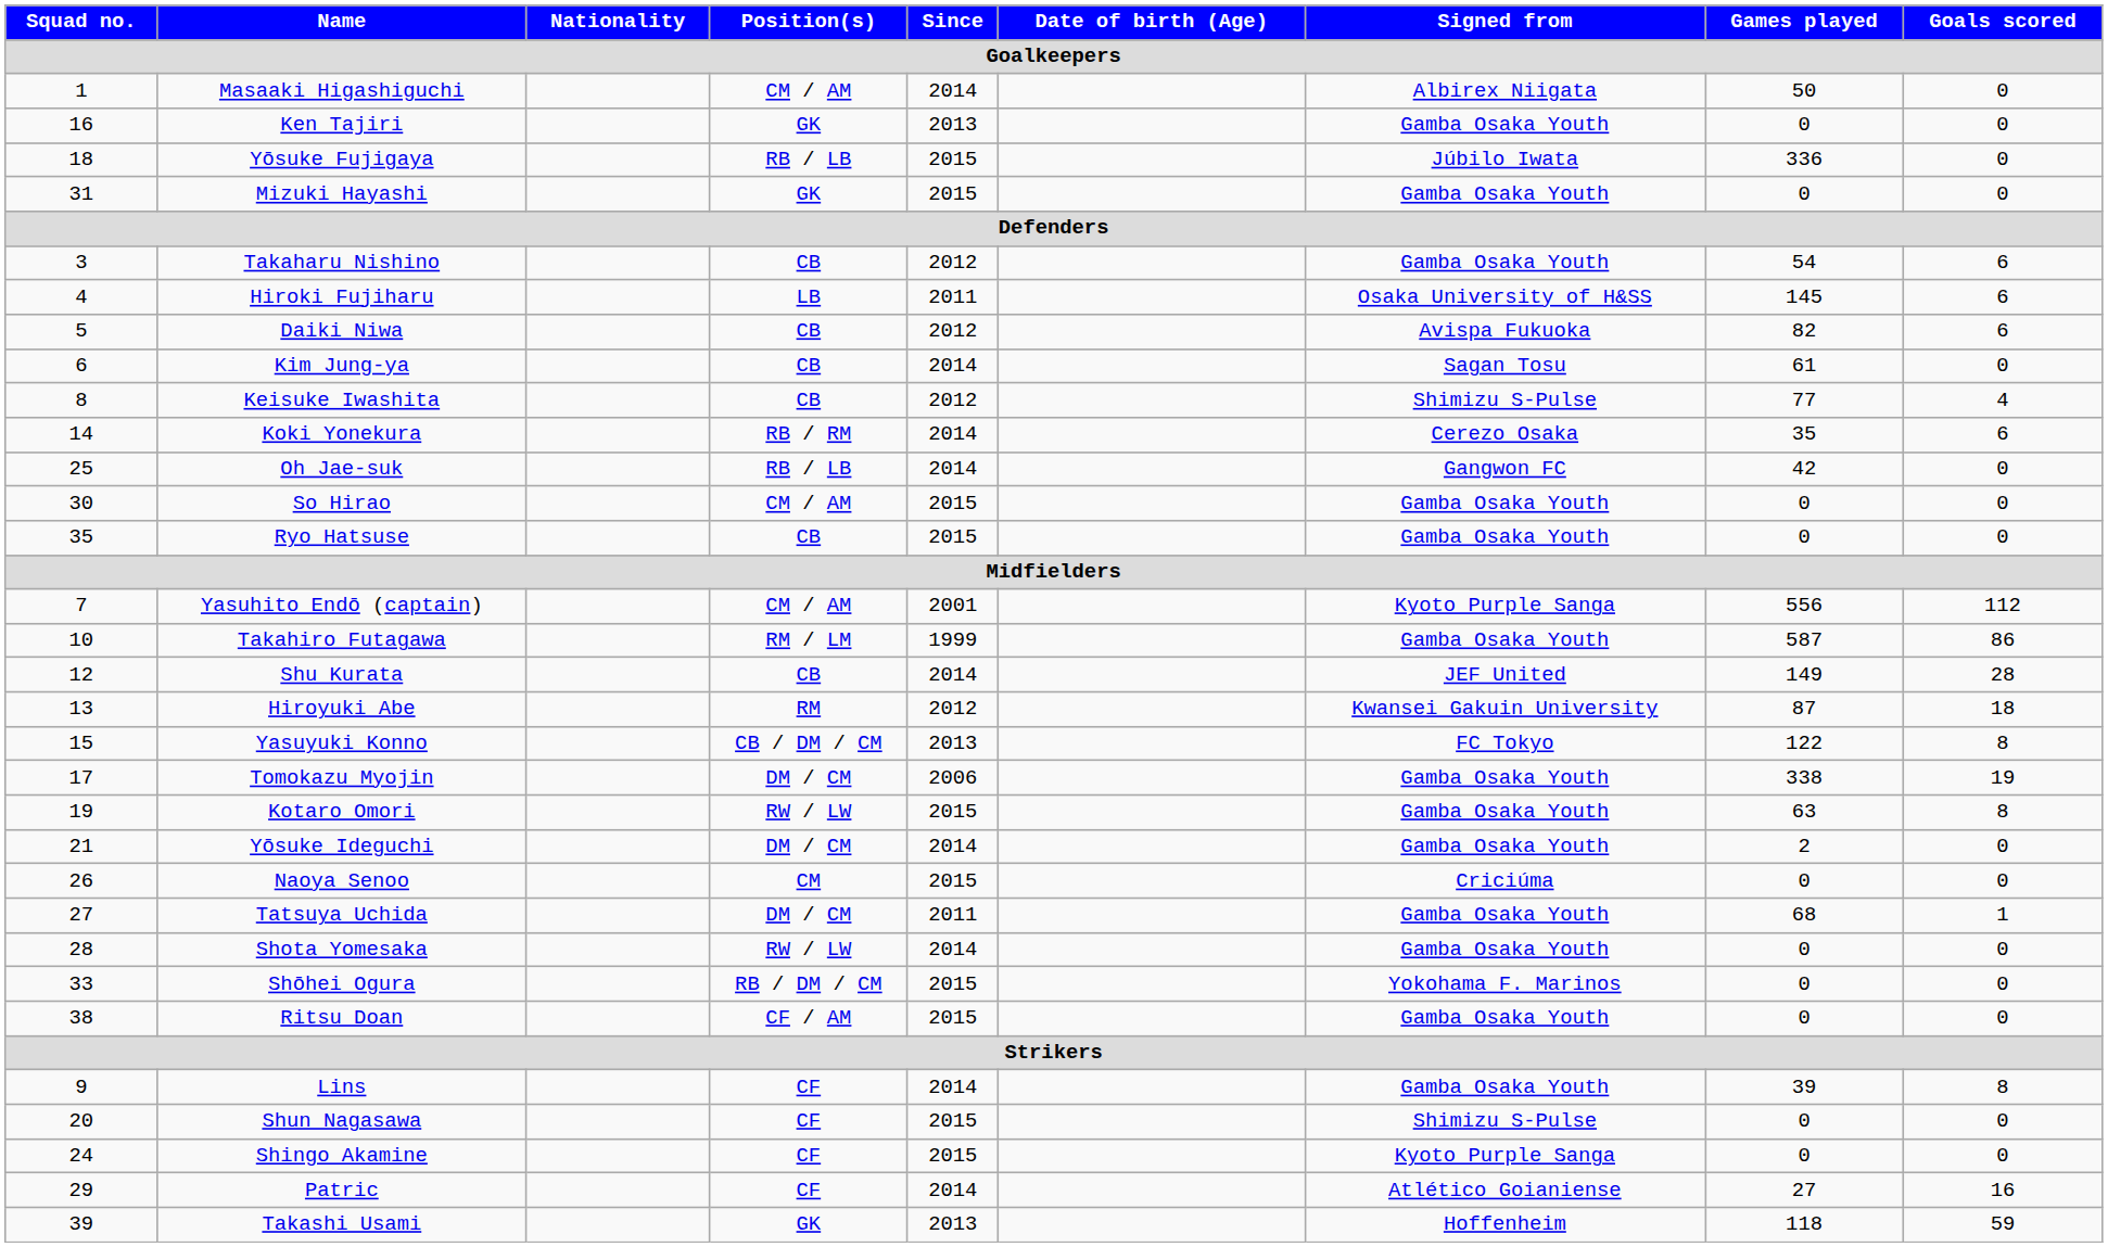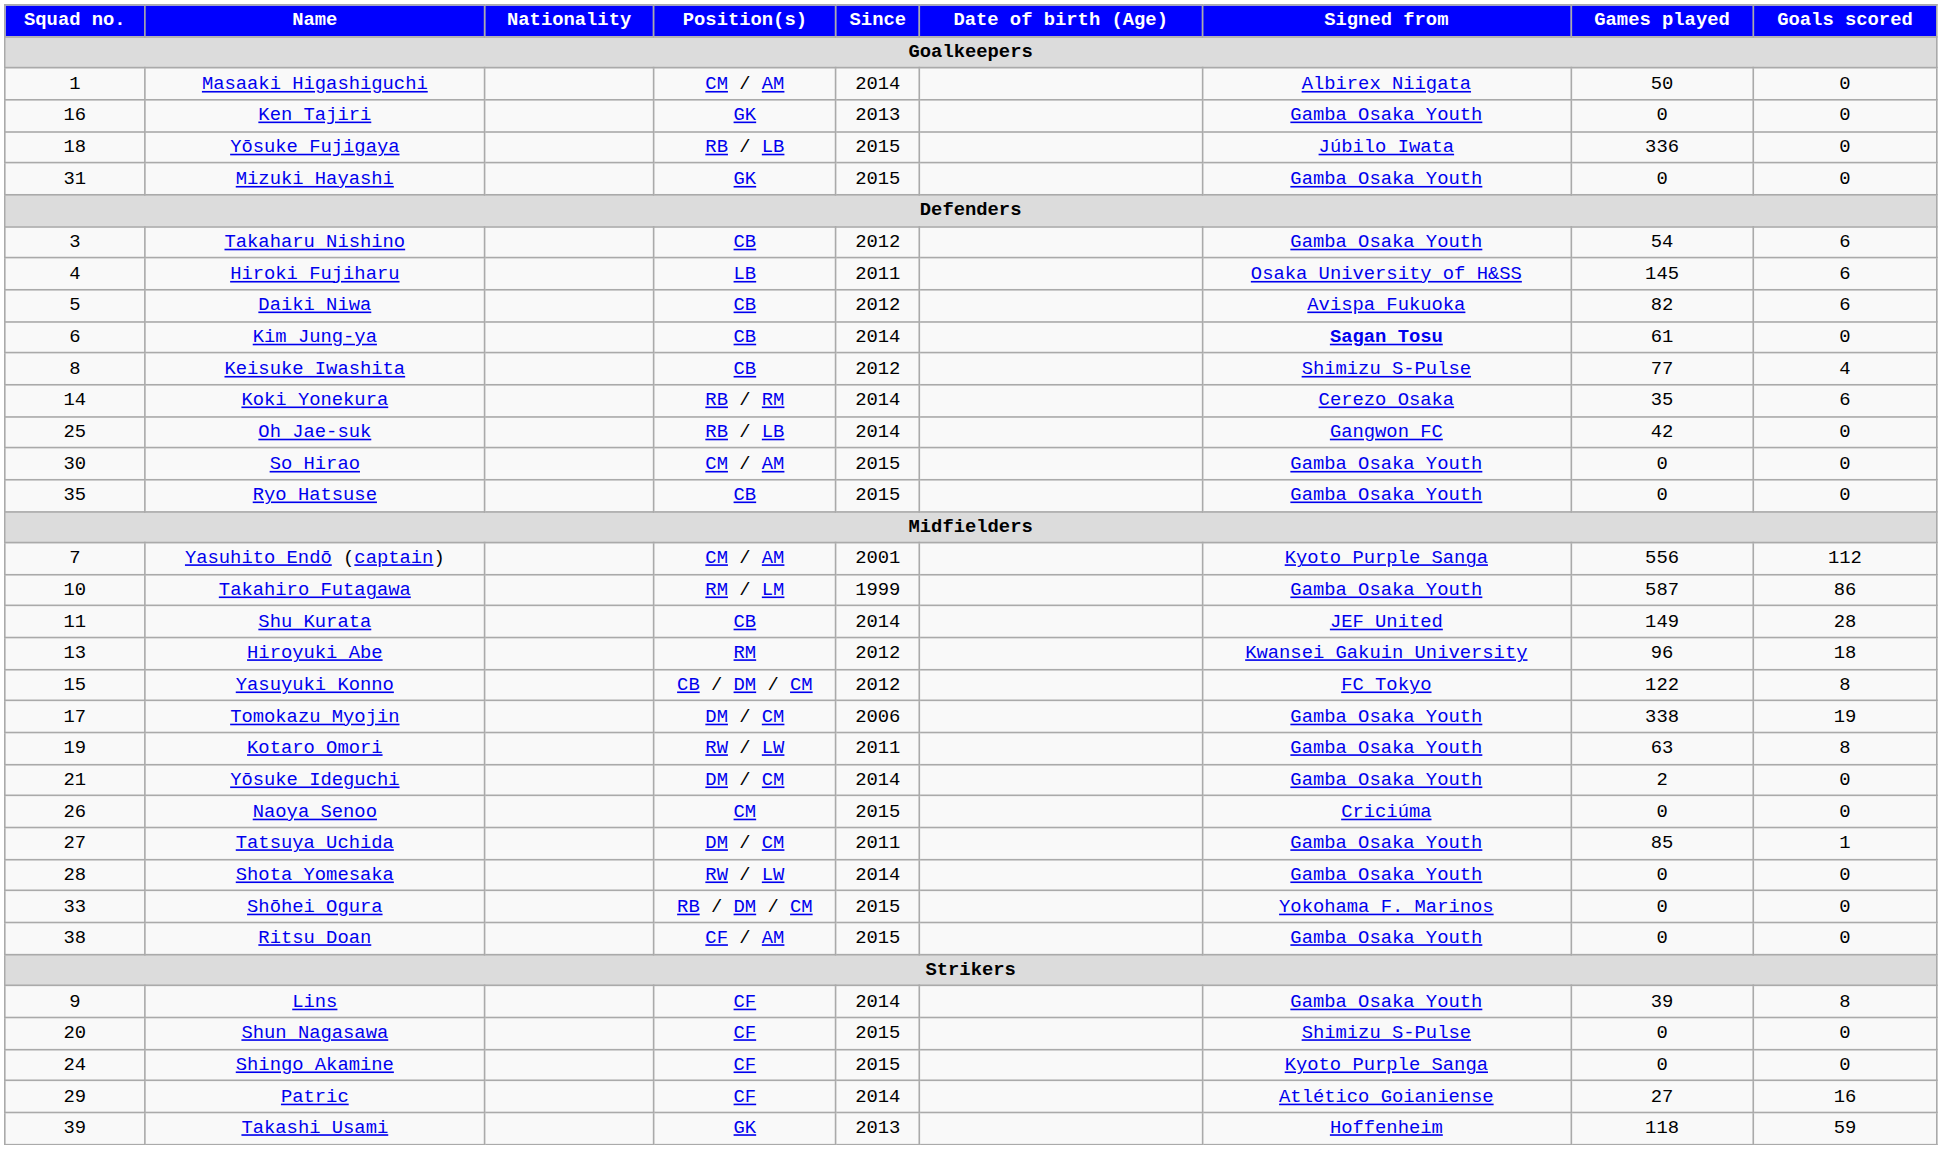 <table class="wikitable" style="text-align:center; font-size:90%; width:95%;">
 <tr>
 <th style="background:#00f; color:white; text-align:center;">Squad no.</th>
 <th style="background:#00f; color:white; text-align:center;">Name</th>
 <th style="background:#00f; color:white; text-align:center;">Nationality</th>
 <th style="background:#00f; color:white; text-align:center;">Position(s)</th>
 <th style="background:#00f; color:white; text-align:center;">Since</th>
 <th style="background:#00f; color:white; text-align:center;">Date of birth (Age)</th>
 <th style="background:#00f; color:white; text-align:centre;">Signed from</th>
 <th style="background:#00f; color:white; text-align:center;">Games played</th>
 <th style="background:#00f; color:white; text-align:center;">Goals scored</th>
 </tr>
 <tr>
 <th colspan="9" style="background:#dcdcdc; text-align:center;">Goalkeepers</th>
 </tr>
 <tr>
 <td>1</td>
 <td><a href='#'>Masaaki Higashiguchi</a></td>
 <td></td>
 <td><a href='#'>CM</a> / <a href='#'>AM</a></td>
 <td>2014</td>
 <td></td>
 <td><a href='#'>Albirex Niigata</a></td>
 <td>50</td>
 <td>0</td>
 </tr>
 <tr>
 <td>16</td>
 <td><a href='#'>Ken Tajiri</a></td>
 <td></td>
 <td><a href='#'>GK</a></td>
 <td>2013</td>
 <td></td>
 <td><a href='#'>Gamba Osaka Youth</a></td>
 <td>0</td>
 <td>0</td>
 </tr>
 <tr>
 <td>18</td>
 <td><a href='#'>Yōsuke Fujigaya</a></td>
 <td></td>
 <td><a href='#'>RB</a> / <a href='#'>LB</a></td>
 <td>2015</td>
 <td></td>
 <td><a href='#'>Júbilo Iwata</a></td>
 <td>336</td>
 <td>0</td>
 </tr>
 <tr>
 <td>31</td>
 <td><a href='#'>Mizuki Hayashi</a></td>
 <td></td>
 <td><a href='#'>GK</a></td>
 <td>2015</td>
 <td></td>
 <td><a href='#'>Gamba Osaka Youth</a></td>
 <td>0</td>
 <td>0</td>
 </tr>
 <tr>
 <th colspan="9" style="background:#dcdcdc; text-align:center;">Defenders</th>
 </tr>
 <tr>
 <td>3</td>
 <td><a href='#'>Takaharu Nishino</a></td>
 <td></td>
 <td><a href='#'>CB</a></td>
 <td>2012</td>
 <td></td>
 <td><a href='#'>Gamba Osaka Youth</a></td>
 <td>54</td>
 <td>6</td>
 </tr>
 <tr>
 <td>4</td>
 <td><a href='#'>Hiroki Fujiharu</a></td>
 <td></td>
 <td><a href='#'>LB</a></td>
 <td>2011</td>
 <td></td>
 <td><a href='#'>Osaka University of H&SS</a></td>
 <td>145</td>
 <td>6</td>
 </tr>
 <tr>
 <td>5</td>
 <td><a href='#'>Daiki Niwa</a></td>
 <td></td>
 <td><a href='#'>CB</a></td>
 <td>2012</td>
 <td></td>
 <td><a href='#'>Avispa Fukuoka</a></td>
 <td>82</td>
 <td>6</td>
 </tr>
 <tr>
 <td>6</td>
 <td><a href='#'>Kim Jung-ya</a></td>
 <td></td>
 <td><a href='#'>CB</a></td>
 <td>2014</td>
 <td></td>
-<td><a href='#'>Sagan Tosu</a></td>
+<td><strong><a href='#'>Sagan Tosu</a></strong></td>
 <td>61</td>
 <td>0</td>
 </tr>
 <tr>
 <td>8</td>
 <td><a href='#'>Keisuke Iwashita</a></td>
 <td></td>
 <td><a href='#'>CB</a></td>
 <td>2012</td>
 <td></td>
 <td><a href='#'>Shimizu S-Pulse</a></td>
 <td>77</td>
 <td>4</td>
 </tr>
 <tr>
 <td>14</td>
 <td><a href='#'>Koki Yonekura</a></td>
 <td></td>
 <td><a href='#'>RB</a> / <a href='#'>RM</a></td>
 <td>2014</td>
 <td></td>
 <td><a href='#'>Cerezo Osaka</a></td>
 <td>35</td>
 <td>6</td>
 </tr>
 <tr>
 <td>25</td>
 <td><a href='#'>Oh Jae-suk</a></td>
 <td></td>
 <td><a href='#'>RB</a> / <a href='#'>LB</a></td>
 <td>2014</td>
 <td></td>
 <td> <a href='#'>Gangwon FC</a></td>
 <td>42</td>
 <td>0</td>
 </tr>
 <tr>
 <td>30</td>
 <td><a href='#'>So Hirao</a></td>
 <td></td>
 <td><a href='#'>CM</a> / <a href='#'>AM</a></td>
 <td>2015</td>
 <td></td>
 <td><a href='#'>Gamba Osaka Youth</a></td>
 <td>0</td>
 <td>0</td>
 </tr>
 <tr>
 <td>35</td>
 <td><a href='#'>Ryo Hatsuse</a></td>
 <td></td>
 <td><a href='#'>CB</a></td>
 <td>2015</td>
 <td></td>
 <td><a href='#'>Gamba Osaka Youth</a></td>
 <td>0</td>
 <td>0</td>
 </tr>
 <tr>
 <th colspan="10" style="background:#dcdcdc; text-align:center;">Midfielders</th>
 </tr>
 <tr>
 <td>7</td>
 <td><a href='#'>Yasuhito Endō</a> (<a href='#'>captain</a>)</td>
 <td></td>
 <td><a href='#'>CM</a> / <a href='#'>AM</a></td>
 <td>2001</td>
 <td></td>
 <td><a href='#'>Kyoto Purple Sanga</a></td>
 <td>556</td>
 <td>112</td>
 </tr>
 <tr>
 <td>10</td>
 <td><a href='#'>Takahiro Futagawa</a></td>
 <td></td>
 <td><a href='#'>RM</a> / <a href='#'>LM</a></td>
 <td>1999</td>
 <td></td>
 <td><a href='#'>Gamba Osaka Youth</a></td>
 <td>587</td>
 <td>86</td>
 </tr>
 <tr>
-<td>12</td>
+<td>11</td>
 <td><a href='#'>Shu Kurata</a></td>
 <td></td>
 <td><a href='#'>CB</a></td>
 <td>2014</td>
 <td></td>
 <td><a href='#'>JEF United</a></td>
 <td>149</td>
 <td>28</td>
 </tr>
 <tr>
 <td>13</td>
 <td><a href='#'>Hiroyuki Abe</a></td>
 <td></td>
 <td><a href='#'>RM</a></td>
 <td>2012</td>
 <td></td>
 <td><a href='#'>Kwansei Gakuin University</a></td>
-<td>87</td>
+<td>96</td>
 <td>18</td>
 </tr>
 <tr>
 <td>15</td>
 <td><a href='#'>Yasuyuki Konno</a></td>
 <td></td>
 <td><a href='#'>CB</a> / <a href='#'>DM</a> / <a href='#'>CM</a></td>
-<td>2013</td>
+<td>2012</td>
 <td></td>
 <td><a href='#'>FC Tokyo</a></td>
 <td>122</td>
 <td>8</td>
 </tr>
 <tr>
 <td>17</td>
 <td><a href='#'>Tomokazu Myojin</a></td>
 <td></td>
 <td><a href='#'>DM</a> / <a href='#'>CM</a></td>
 <td>2006</td>
 <td></td>
 <td><a href='#'>Gamba Osaka Youth</a></td>
 <td>338</td>
 <td>19</td>
 </tr>
 <tr>
 <td>19</td>
 <td><a href='#'>Kotaro Omori</a></td>
 <td></td>
 <td><a href='#'>RW</a> / <a href='#'>LW</a></td>
-<td>2015</td>
+<td>2011</td>
 <td></td>
 <td><a href='#'>Gamba Osaka Youth</a></td>
 <td>63</td>
 <td>8</td>
 </tr>
 <tr>
 <td>21</td>
 <td><a href='#'>Yōsuke Ideguchi</a></td>
 <td></td>
 <td><a href='#'>DM</a> / <a href='#'>CM</a></td>
 <td>2014</td>
 <td></td>
 <td><a href='#'>Gamba Osaka Youth</a></td>
 <td>2</td>
 <td>0</td>
 </tr>
 <tr>
 <td>26</td>
 <td><a href='#'>Naoya Senoo</a></td>
 <td></td>
 <td><a href='#'>CM</a></td>
 <td>2015</td>
 <td></td>
 <td> <a href='#'>Criciúma</a></td>
 <td>0</td>
 <td>0</td>
 </tr>
 <tr>
 <td>27</td>
 <td><a href='#'>Tatsuya Uchida</a></td>
 <td></td>
 <td><a href='#'>DM</a> / <a href='#'>CM</a></td>
 <td>2011</td>
 <td></td>
 <td><a href='#'>Gamba Osaka Youth</a></td>
-<td>68</td>
+<td>85</td>
 <td>1</td>
 </tr>
 <tr>
 <td>28</td>
 <td><a href='#'>Shota Yomesaka</a></td>
 <td></td>
 <td><a href='#'>RW</a> / <a href='#'>LW</a></td>
 <td>2014</td>
 <td></td>
 <td><a href='#'>Gamba Osaka Youth</a></td>
 <td>0</td>
 <td>0</td>
 </tr>
 <tr>
 <td>33</td>
 <td><a href='#'>Shōhei Ogura</a></td>
 <td></td>
 <td><a href='#'>RB</a> / <a href='#'>DM</a> / <a href='#'>CM</a></td>
 <td>2015</td>
 <td></td>
 <td><a href='#'>Yokohama F. Marinos</a></td>
 <td>0</td>
 <td>0</td>
 </tr>
 <tr>
 <td>38</td>
 <td><a href='#'>Ritsu Doan</a></td>
 <td></td>
 <td><a href='#'>CF</a> / <a href='#'>AM</a></td>
 <td>2015</td>
 <td></td>
 <td><a href='#'>Gamba Osaka Youth</a></td>
 <td>0</td>
 <td>0</td>
 </tr>
 <tr>
 <th colspan="10" style="background:#dcdcdc; text-align:center;">Strikers</th>
 </tr>
 <tr>
 <td>9</td>
 <td><a href='#'>Lins</a></td>
 <td></td>
 <td><a href='#'>CF</a></td>
 <td>2014</td>
 <td></td>
 <td><a href='#'>Gamba Osaka Youth</a></td>
 <td>39</td>
 <td>8</td>
 </tr>
 <tr>
 <td>20</td>
 <td><a href='#'>Shun Nagasawa</a></td>
 <td></td>
 <td><a href='#'>CF</a></td>
 <td>2015</td>
 <td></td>
 <td><a href='#'>Shimizu S-Pulse</a></td>
 <td>0</td>
 <td>0</td>
 </tr>
 <tr>
 <td>24</td>
 <td><a href='#'>Shingo Akamine</a></td>
 <td></td>
 <td><a href='#'>CF</a></td>
 <td>2015</td>
 <td></td>
 <td><a href='#'>Kyoto Purple Sanga</a></td>
 <td>0</td>
 <td>0</td>
 </tr>
 <tr>
 <td>29</td>
 <td><a href='#'>Patric</a></td>
 <td></td>
 <td><a href='#'>CF</a></td>
 <td>2014</td>
 <td></td>
 <td> <a href='#'>Atlético Goianiense</a></td>
 <td>27</td>
 <td>16</td>
 </tr>
 <tr>
 <td>39</td>
 <td><a href='#'>Takashi Usami</a></td>
 <td></td>
 <td><a href='#'>GK</a></td>
 <td>2013</td>
 <td></td>
 <td> <a href='#'>Hoffenheim</a></td>
 <td>118</td>
 <td>59</td>
 </tr>
 </table>
